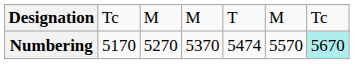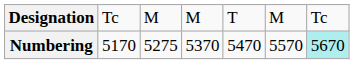 <table class="wikitable">
 <tr>
 <th>Designation</th>
 <td>Tc</td>
 <td>M</td>
 <td>M</td>
 <td>T</td>
 <td>M</td>
 <td>Tc</td>
 </tr>
 <tr>
 <th>Numbering</th>
 <td>5170</td>
-<td>5270</td>
+<td>5275</td>
 <td>5370</td>
-<td>5474</td>
+<td>5470</td>
 <td>5570</td>
 <td style="background: paleturquoise;">5670</td>
 </tr>
 </table>
